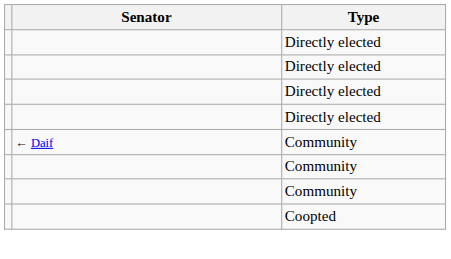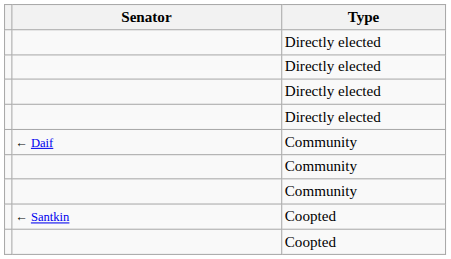 <table class="sortable wikitable" style="text-align:left; font-size:90%">
 <tr>
 <th></th>
 <th style="width:250px;">Senator</th>
 <th style="width:150px;">Type</th>
 </tr>
 <tr>
 <td></td>
 <td></td>
 <td>Directly elected</td>
 </tr>
 <tr>
 <td></td>
 <td></td>
 <td>Directly elected</td>
 </tr>
 <tr>
 <td></td>
 <td></td>
 <td>Directly elected</td>
 </tr>
 <tr>
 <td></td>
 <td></td>
 <td>Directly elected</td>
 </tr>
 <tr>
 <td></td>
 <td> <small>← <a href='#'>Daif</a></small></td>
 <td>Community</td>
 </tr>
 <tr>
 <td></td>
 <td></td>
 <td>Community</td>
 </tr>
 <tr>
 <td></td>
 <td></td>
 <td>Community</td>
 </tr>
 <tr>
 <td></td>
+<td> <small>← <a href='#'>Santkin</a></small></td>
+<td>Coopted</td>
+</tr>
+<tr>
+<td></td>
 <td></td>
 <td>Coopted</td>
 </tr>
 </table>
